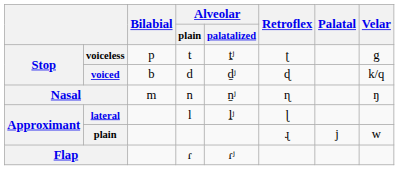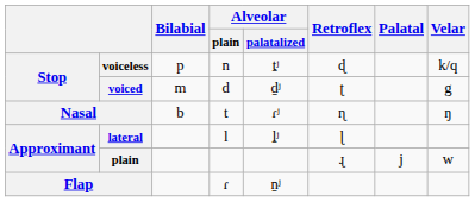 <table class="wikitable" style="text-align: center;">
 <tr>
 <th colspan="2" rowspan="2"></th>
 <th rowspan="2"><a href='#'>Bilabial</a></th>
 <th colspan="2"><a href='#'>Alveolar</a></th>
 <th rowspan="2"><a href='#'>Retroflex</a></th>
 <th rowspan="2"><a href='#'>Palatal</a></th>
 <th rowspan="2"><a href='#'>Velar</a></th>
 </tr>
 <tr>
 <th><small>plain</small></th>
 <th><a href='#'><small>palatalized</small></a></th>
 </tr>
 <tr>
 <th rowspan="2"><a href='#'>Stop</a></th>
 <th><small>voiceless</small></th>
 <td>p</td>
-<td>t</td>
+<td>n</td>
 <td>t̠ʲ</td>
+<td>ɖ</td>
+<td></td>
+<td>k/q</td>
+</tr>
+<tr>
+<th><a href='#'><small>voiced</small></a></th>
+<td>m</td>
+<td>d</td>
+<td>d̠ʲ</td>
 <td>ʈ</td>
 <td></td>
 <td>g</td>
 </tr>
 <tr>
-<th><a href='#'><small>voiced</small></a></th>
+<th colspan="2"><a href='#'>Nasal</a></th>
 <td>b</td>
-<td>d</td>
-<td>d̠ʲ</td>
-<td>ɖ</td>
-<td></td>
-<td>k/q</td>
-</tr>
-<tr>
-<th colspan="2"><a href='#'>Nasal</a></th>
-<td>m</td>
-<td>n</td>
-<td>n̠ʲ</td>
+<td>t</td>
+<td>ɾʲ</td>
 <td>ɳ</td>
 <td></td>
 <td>ŋ</td>
 </tr>
 <tr>
 <th rowspan="2"><a href='#'>Approximant</a></th>
 <th><small><a href='#'>lateral</a></small></th>
 <td></td>
 <td>l</td>
 <td>l̠ʲ</td>
 <td>ɭ</td>
 <td></td>
 <td></td>
 </tr>
 <tr>
 <th><small>plain</small></th>
 <td></td>
 <td></td>
 <td></td>
 <td>ɻ</td>
 <td>j</td>
 <td>w</td>
 </tr>
 <tr>
 <th colspan="2"><a href='#'>Flap</a></th>
 <td></td>
 <td>ɾ</td>
-<td>ɾʲ</td>
+<td>n̠ʲ</td>
 <td></td>
 <td></td>
 <td></td>
 </tr>
 </table>
